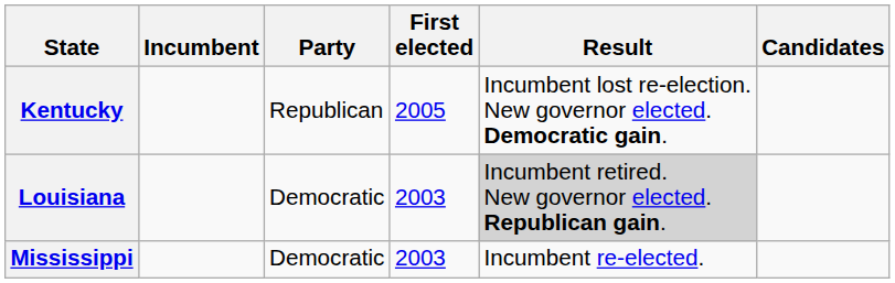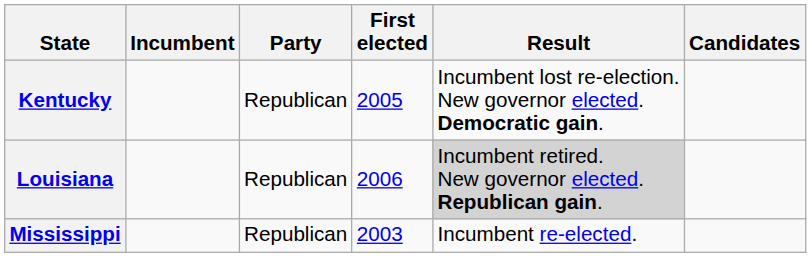 <table class="wikitable sortable">
 <tr valign=bottom>
 <th>State</th>
 <th>Incumbent</th>
 <th>Party</th>
 <th>First<br>elected</th>
 <th>Result</th>
 <th>Candidates</th>
 </tr>
 <tr>
 <th><a href='#'>Kentucky</a></th>
 <td></td>
 <td>Republican</td>
 <td><a href='#'>2005</a></td>
 <td>Incumbent lost re-election.<br>New governor <a href='#'>elected</a>.<br><strong>Democratic gain</strong>.</td>
 <td nowrap></td>
 </tr>
 <tr>
 <th><a href='#'>Louisiana</a></th>
 <td></td>
-<td>Democratic</td>
-<td><a href='#'>2003</a></td>
+<td>Republican</td>
+<td><a href='#'>2006</a></td>
 <td style="background: lightgrey;">Incumbent retired.<br>New governor <a href='#'>elected</a>.<br><strong>Republican gain</strong>.</td>
 <td nowrap></td>
 </tr>
 <tr>
 <th><a href='#'>Mississippi</a></th>
 <td></td>
-<td>Democratic</td>
+<td>Republican</td>
 <td><a href='#'>2003</a></td>
 <td>Incumbent <a href='#'>re-elected</a>.</td>
 <td nowrap></td>
 </tr>
 </table>
